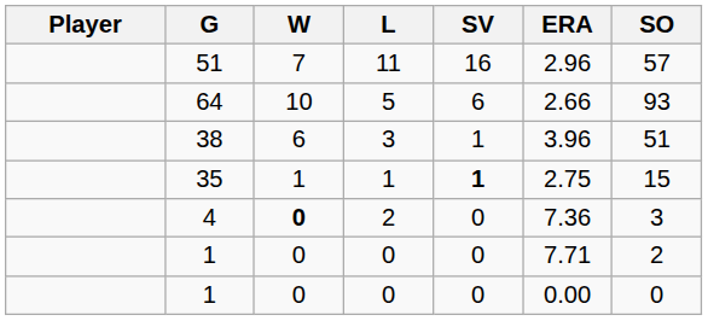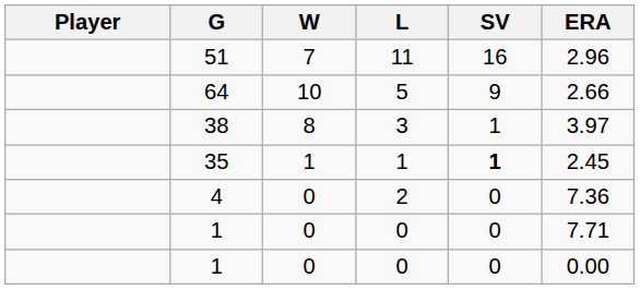 <table class="wikitable sortable">
 <tr>
 <th bgcolor="#DDDDFF" width="16%">Player</th>
 <th bgcolor="#DDDDFF" width="9%">G</th>
 <th bgcolor="#DDDDFF" width="9%">W</th>
 <th bgcolor="#DDDDFF" width="9%">L</th>
 <th bgcolor="#DDDDFF" width="9%">SV</th>
 <th bgcolor="#DDDDFF" width="9%">ERA</th>
-<th bgcolor="#DDDDFF" width="9%">SO</th>
 </tr>
 <tr align="center">
 <td></td>
 <td>51</td>
 <td>7</td>
 <td>11</td>
 <td>16</td>
 <td>2.96</td>
-<td>57</td>
 </tr>
 <tr align=center>
 <td></td>
 <td>64</td>
 <td>10</td>
 <td>5</td>
-<td>6</td>
+<td>9</td>
 <td>2.66</td>
-<td>93</td>
 </tr>
 <tr align="center">
 <td></td>
 <td>38</td>
-<td>6</td>
+<td>8</td>
 <td>3</td>
 <td>1</td>
-<td>3.96</td>
-<td>51</td>
+<td>3.97</td>
 </tr>
 <tr align="center">
 <td></td>
 <td>35</td>
 <td>1</td>
 <td>1</td>
 <td><strong>1</strong></td>
-<td>2.75</td>
-<td>15</td>
+<td>2.45</td>
 </tr>
 <tr align="center">
 <td></td>
 <td>4</td>
-<td><strong>0</strong></td>
+<td>0</td>
 <td>2</td>
 <td>0</td>
 <td>7.36</td>
-<td>3</td>
 </tr>
 <tr align="center">
 <td></td>
 <td>1</td>
 <td>0</td>
 <td>0</td>
 <td>0</td>
 <td>7.71</td>
-<td>2</td>
 </tr>
 <tr align="center">
 <td></td>
 <td>1</td>
 <td>0</td>
 <td>0</td>
 <td>0</td>
 <td>0.00</td>
-<td>0</td>
 </tr>
 </table>
